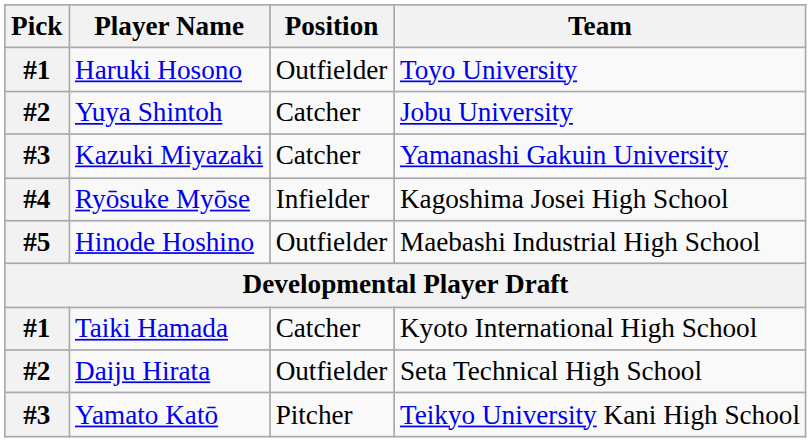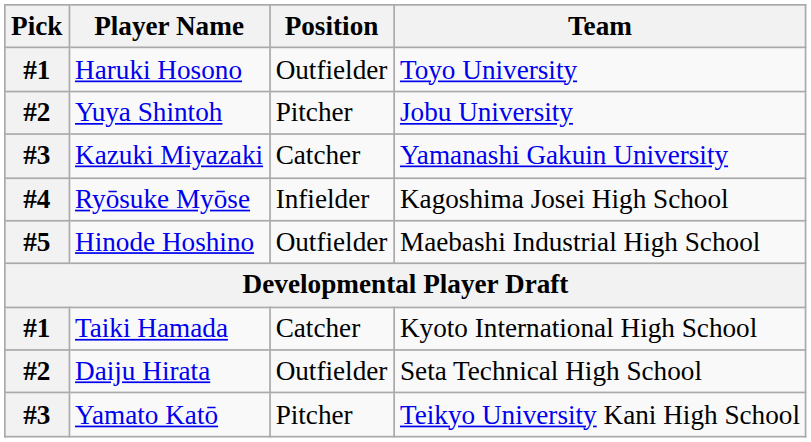 <table class="wikitable">
 <tr>
 <th>Pick</th>
 <th>Player Name</th>
 <th>Position</th>
 <th>Team</th>
 </tr>
 <tr>
 <th>#1</th>
 <td><a href='#'>Haruki Hosono</a></td>
 <td>Outfielder</td>
 <td><a href='#'>Toyo University</a></td>
 </tr>
 <tr>
 <th>#2</th>
 <td><a href='#'>Yuya Shintoh</a></td>
-<td>Catcher</td>
+<td>Pitcher</td>
 <td><a href='#'>Jobu University</a></td>
 </tr>
 <tr>
 <th>#3</th>
 <td><a href='#'>Kazuki Miyazaki</a></td>
 <td>Catcher</td>
 <td><a href='#'>Yamanashi Gakuin University</a></td>
 </tr>
 <tr>
 <th>#4</th>
 <td><a href='#'>Ryōsuke Myōse</a></td>
 <td>Infielder</td>
 <td>Kagoshima Josei High School</td>
 </tr>
 <tr>
 <th>#5</th>
 <td><a href='#'>Hinode Hoshino</a></td>
 <td>Outfielder</td>
 <td>Maebashi Industrial High School</td>
 </tr>
 <tr>
 <th colspan="5">Developmental Player Draft</th>
 </tr>
 <tr>
 <th>#1</th>
 <td><a href='#'>Taiki Hamada</a></td>
 <td>Catcher</td>
 <td>Kyoto International High School</td>
 </tr>
 <tr>
 <th>#2</th>
 <td><a href='#'>Daiju Hirata</a></td>
 <td>Outfielder</td>
 <td>Seta Technical High School</td>
 </tr>
 <tr>
 <th>#3</th>
 <td><a href='#'>Yamato Katō</a></td>
 <td>Pitcher</td>
 <td><a href='#'>Teikyo University</a> Kani High School</td>
 </tr>
 </table>
